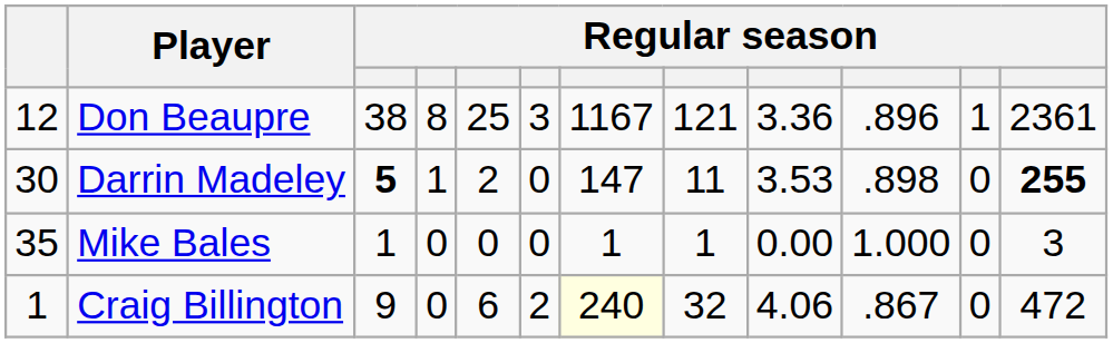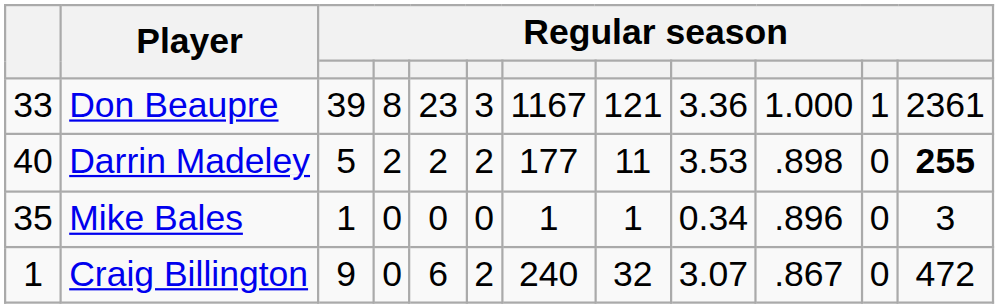 <table class="wikitable plainrowheaders" style="text-align:center;">
 <tr>
 <th scope="col" rowspan="2"></th>
 <th scope="col" rowspan="2">Player</th>
 <th scope=colgroup colspan=10>Regular season</th>
 </tr>
 <tr>
 <th scope="col"></th>
 <th scope="col"></th>
 <th scope="col"></th>
 <th scope="col"></th>
 <th scope="col"></th>
 <th scope="col"></th>
 <th scope="col"></th>
 <th scope="col"></th>
 <th scope="col"></th>
 <th scope="col"></th>
 </tr>
 <tr>
-<td scope="row">12</td>
+<td scope="row">33</td>
 <td align="left"><a href='#'>Don Beaupre</a></td>
-<td>38</td>
+<td>39</td>
 <td>8</td>
-<td>25</td>
+<td>23</td>
 <td>3</td>
 <td>1167</td>
 <td>121</td>
 <td>3.36</td>
-<td>.896</td>
+<td>1.000</td>
 <td>1</td>
 <td>2361</td>
 </tr>
 <tr>
-<td scope="row">30</td>
+<td scope="row">40</td>
 <td align="left"><a href='#'>Darrin Madeley</a></td>
-<td><strong>5</strong></td>
-<td>1</td>
+<td>5</td>
 <td>2</td>
-<td>0</td>
-<td>147</td>
+<td>2</td>
+<td>2</td>
+<td>177</td>
 <td>11</td>
 <td>3.53</td>
 <td>.898</td>
 <td>0</td>
 <td><strong>255</strong></td>
 </tr>
 <tr>
 <td scope="row">35</td>
 <td align="left"><a href='#'>Mike Bales</a></td>
 <td>1</td>
 <td>0</td>
 <td>0</td>
 <td>0</td>
 <td>1</td>
 <td>1</td>
-<td>0.00</td>
-<td>1.000</td>
+<td>0.34</td>
+<td>.896</td>
 <td>0</td>
 <td>3</td>
 </tr>
 <tr>
 <td scope="row">1</td>
 <td align="left"><a href='#'>Craig Billington</a></td>
 <td>9</td>
 <td>0</td>
 <td>6</td>
 <td>2</td>
-<td style="background: lightyellow;">240</td>
+<td>240</td>
 <td>32</td>
-<td>4.06</td>
+<td>3.07</td>
 <td>.867</td>
 <td>0</td>
 <td>472</td>
 </tr>
 </table>
